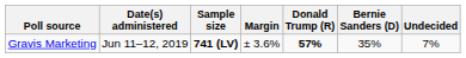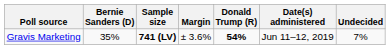 <table class="wikitable" style="font-size:90%;text-align:center;">
 <tr valign=bottom style="font-size:90%;">
 <th>Poll source</th>
-<th>Date(s)<br>administered</th>
+<th>Bernie<br>Sanders (D)</th>
 <th>Sample<br>size</th>
 <th>Margin<br></th>
 <th>Donald<br>Trump (R)</th>
-<th>Bernie<br>Sanders (D)</th>
+<th>Date(s)<br>administered</th>
 <th>Undecided</th>
 </tr>
 <tr>
 <td style="text-align:left;"><a href='#'>Gravis Marketing</a></td>
-<td>Jun 11–12, 2019</td>
+<td>35%</td>
 <td><strong>741 (LV)</strong></td>
 <td>± 3.6%</td>
-<td><strong>57%</strong></td>
-<td>35%</td>
+<td><strong>54%</strong></td>
+<td>Jun 11–12, 2019</td>
 <td>7%</td>
 </tr>
 </table>
